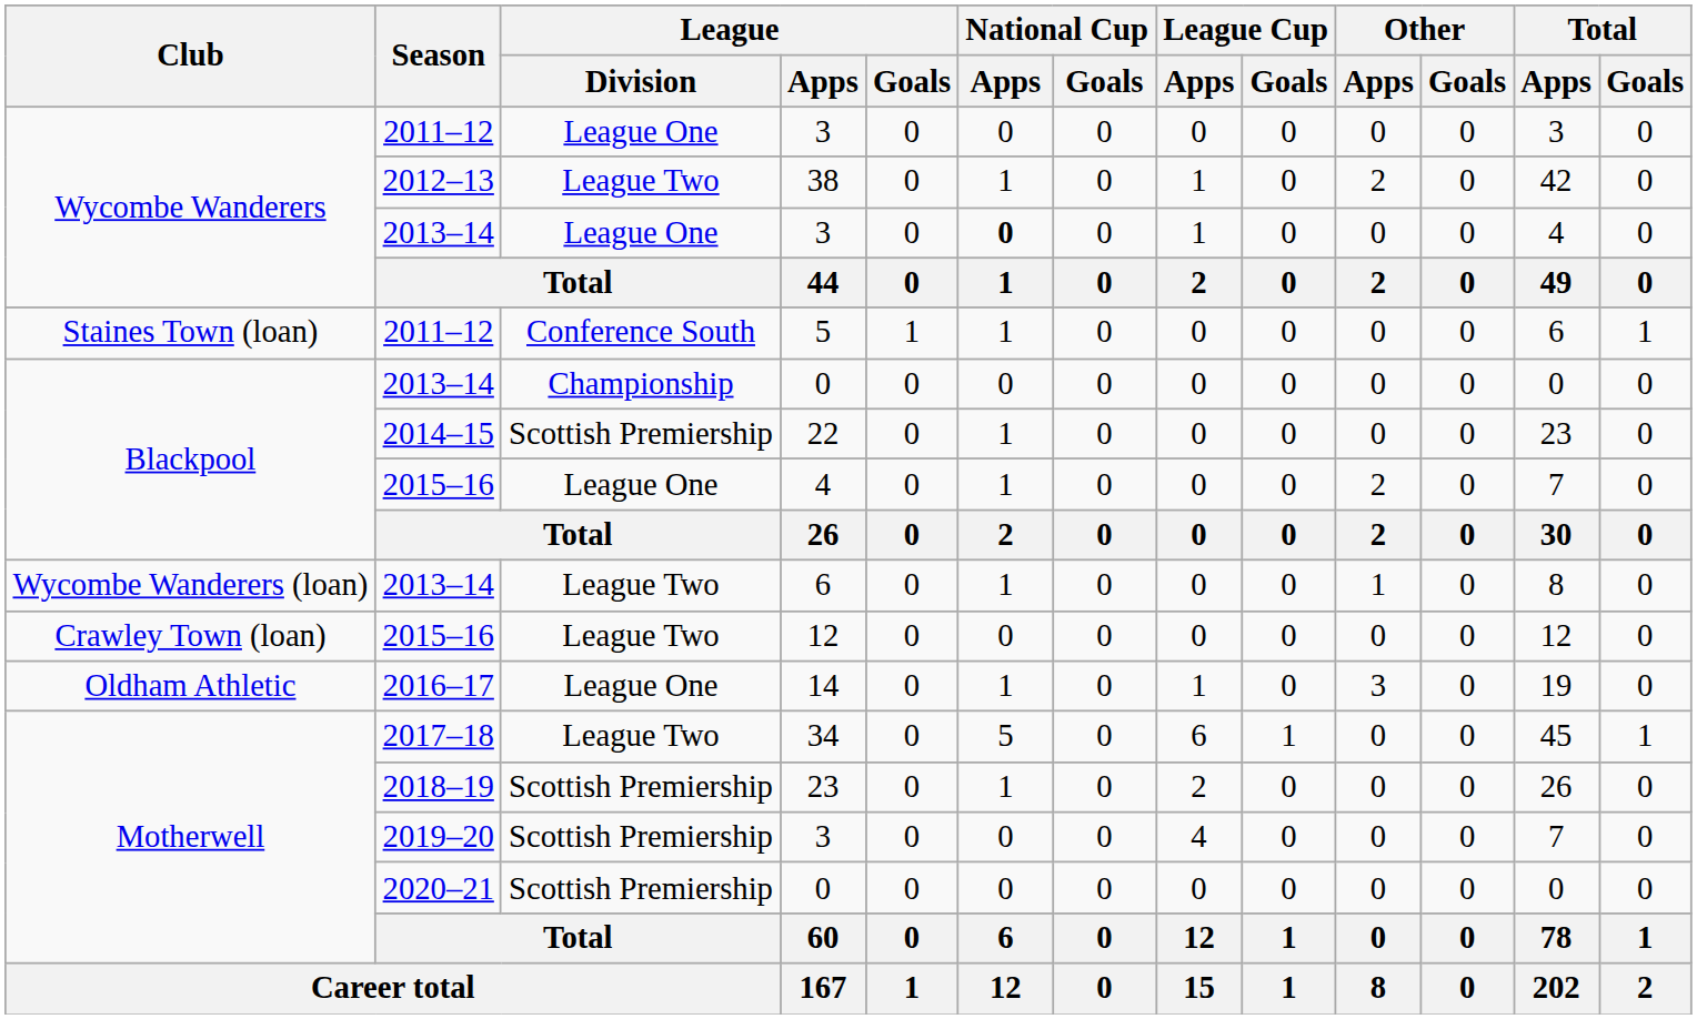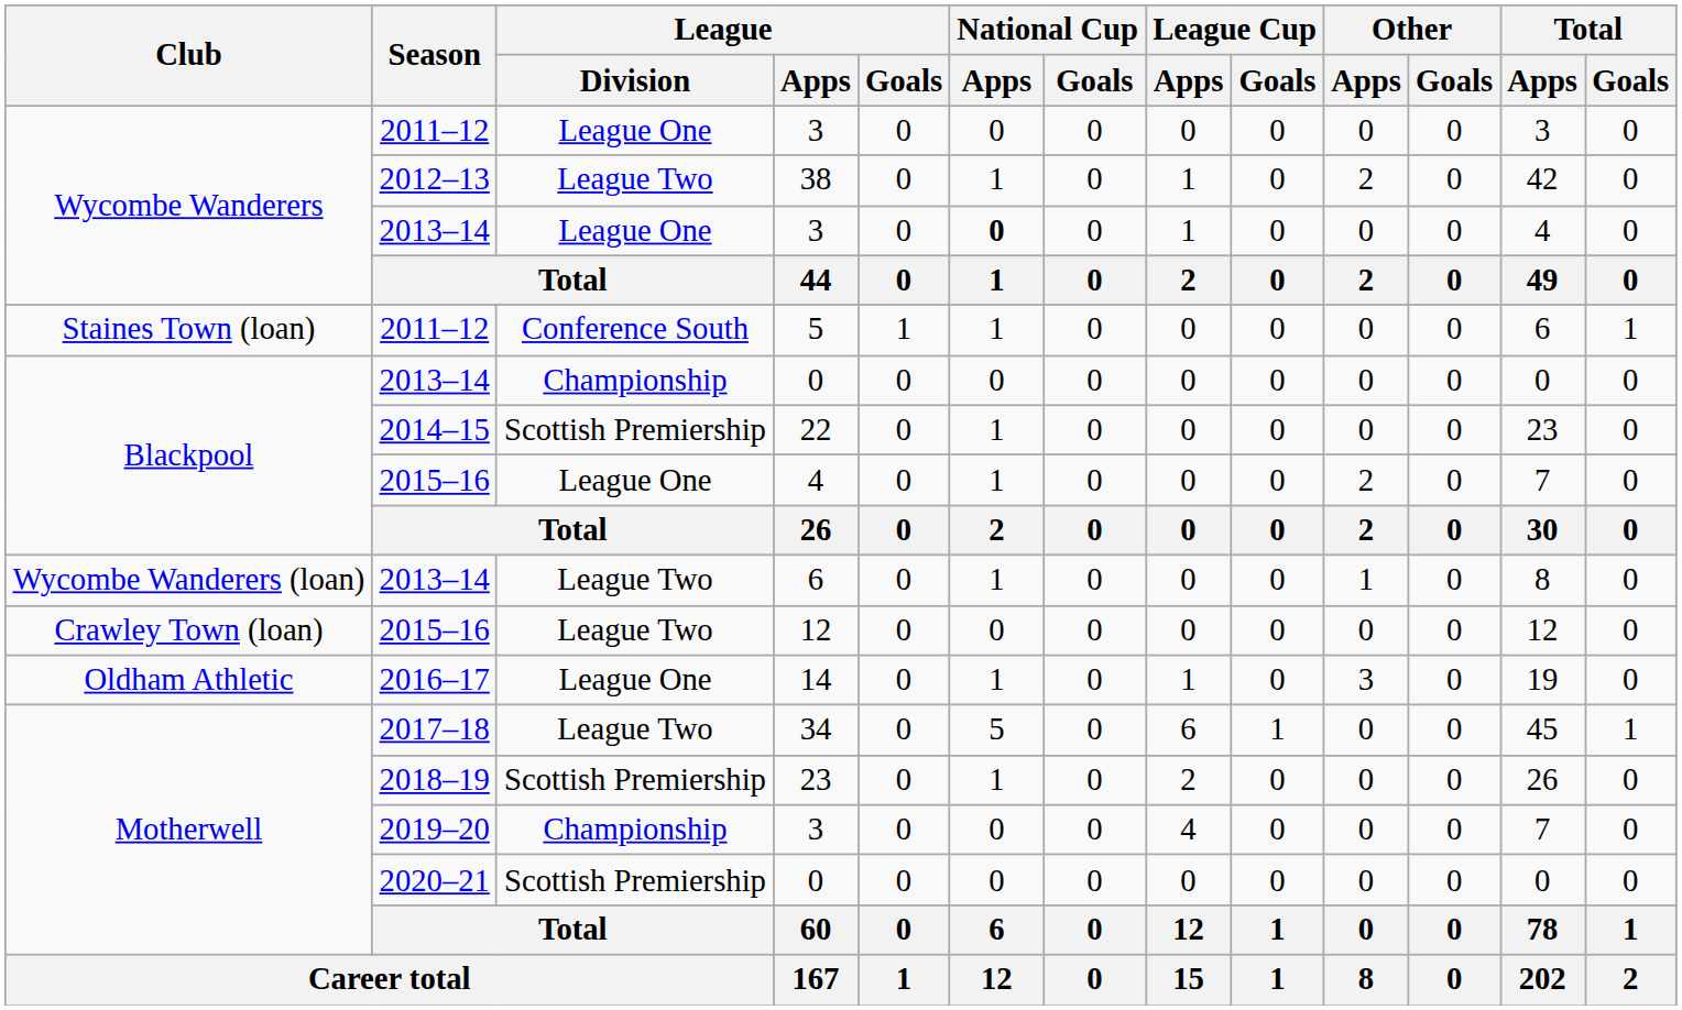 <table class="wikitable" style="text-align: center">
 <tr>
 <th rowspan="2">Club</th>
 <th rowspan="2">Season</th>
 <th colspan="3">League</th>
 <th colspan="2">National Cup</th>
 <th colspan="2">League Cup</th>
 <th colspan="2">Other</th>
 <th colspan="2">Total</th>
 </tr>
 <tr>
 <th>Division</th>
 <th>Apps</th>
 <th>Goals</th>
 <th>Apps</th>
 <th>Goals</th>
 <th>Apps</th>
 <th>Goals</th>
 <th>Apps</th>
 <th>Goals</th>
 <th>Apps</th>
 <th>Goals</th>
 </tr>
 <tr>
 <td rowspan="4"><a href='#'>Wycombe Wanderers</a></td>
 <td><a href='#'>2011–12</a></td>
 <td><a href='#'>League One</a></td>
 <td>3</td>
 <td>0</td>
 <td>0</td>
 <td>0</td>
 <td>0</td>
 <td>0</td>
 <td>0</td>
 <td>0</td>
 <td>3</td>
 <td>0</td>
 </tr>
 <tr>
 <td><a href='#'>2012–13</a></td>
 <td><a href='#'>League Two</a></td>
 <td>38</td>
 <td>0</td>
 <td>1</td>
 <td>0</td>
 <td>1</td>
 <td>0</td>
 <td>2</td>
 <td>0</td>
 <td>42</td>
 <td>0</td>
 </tr>
 <tr>
 <td><a href='#'>2013–14</a></td>
 <td><a href='#'>League One</a></td>
 <td>3</td>
 <td>0</td>
 <td><strong>0</strong></td>
 <td>0</td>
 <td>1</td>
 <td>0</td>
 <td>0</td>
 <td>0</td>
 <td>4</td>
 <td>0</td>
 </tr>
 <tr>
 <th colspan="2">Total</th>
 <th>44</th>
 <th>0</th>
 <th>1</th>
 <th>0</th>
 <th>2</th>
 <th>0</th>
 <th>2</th>
 <th>0</th>
 <th>49</th>
 <th>0</th>
 </tr>
 <tr>
 <td><a href='#'>Staines Town</a> (loan)</td>
 <td><a href='#'>2011–12</a></td>
 <td><a href='#'>Conference South</a></td>
 <td>5</td>
 <td>1</td>
 <td>1</td>
 <td>0</td>
 <td>0</td>
 <td>0</td>
 <td>0</td>
 <td>0</td>
 <td>6</td>
 <td>1</td>
 </tr>
 <tr>
 <td rowspan="4"><a href='#'>Blackpool</a></td>
 <td><a href='#'>2013–14</a></td>
 <td><a href='#'>Championship</a></td>
 <td>0</td>
 <td>0</td>
 <td>0</td>
 <td>0</td>
 <td>0</td>
 <td>0</td>
 <td>0</td>
 <td>0</td>
 <td>0</td>
 <td>0</td>
 </tr>
 <tr>
 <td><a href='#'>2014–15</a></td>
 <td>Scottish Premiership</td>
 <td>22</td>
 <td>0</td>
 <td>1</td>
 <td>0</td>
 <td>0</td>
 <td>0</td>
 <td>0</td>
 <td>0</td>
 <td>23</td>
 <td>0</td>
 </tr>
 <tr>
 <td><a href='#'>2015–16</a></td>
 <td>League One</td>
 <td>4</td>
 <td>0</td>
 <td>1</td>
 <td>0</td>
 <td>0</td>
 <td>0</td>
 <td>2</td>
 <td>0</td>
 <td>7</td>
 <td>0</td>
 </tr>
 <tr>
 <th colspan="2">Total</th>
 <th>26</th>
 <th>0</th>
 <th>2</th>
 <th>0</th>
 <th>0</th>
 <th>0</th>
 <th>2</th>
 <th>0</th>
 <th>30</th>
 <th>0</th>
 </tr>
 <tr>
 <td><a href='#'>Wycombe Wanderers</a> (loan)</td>
 <td><a href='#'>2013–14</a></td>
 <td>League Two</td>
 <td>6</td>
 <td>0</td>
 <td>1</td>
 <td>0</td>
 <td>0</td>
 <td>0</td>
 <td>1</td>
 <td>0</td>
 <td>8</td>
 <td>0</td>
 </tr>
 <tr>
 <td><a href='#'>Crawley Town</a> (loan)</td>
 <td><a href='#'>2015–16</a></td>
 <td>League Two</td>
 <td>12</td>
 <td>0</td>
 <td>0</td>
 <td>0</td>
 <td>0</td>
 <td>0</td>
 <td>0</td>
 <td>0</td>
 <td>12</td>
 <td>0</td>
 </tr>
 <tr>
 <td><a href='#'>Oldham Athletic</a></td>
 <td><a href='#'>2016–17</a></td>
 <td>League One</td>
 <td>14</td>
 <td>0</td>
 <td>1</td>
 <td>0</td>
 <td>1</td>
 <td>0</td>
 <td>3</td>
 <td>0</td>
 <td>19</td>
 <td>0</td>
 </tr>
 <tr>
 <td rowspan=5><a href='#'>Motherwell</a></td>
 <td><a href='#'>2017–18</a></td>
 <td>League Two</td>
 <td>34</td>
 <td>0</td>
 <td>5</td>
 <td>0</td>
 <td>6</td>
 <td>1</td>
 <td>0</td>
 <td>0</td>
 <td>45</td>
 <td>1</td>
 </tr>
 <tr>
 <td><a href='#'>2018–19</a></td>
 <td>Scottish Premiership</td>
 <td>23</td>
 <td>0</td>
 <td>1</td>
 <td>0</td>
 <td>2</td>
 <td>0</td>
 <td>0</td>
 <td>0</td>
 <td>26</td>
 <td>0</td>
 </tr>
 <tr>
 <td><a href='#'>2019–20</a></td>
-<td>Scottish Premiership</td>
+<td><a href='#'>Championship</a></td>
 <td>3</td>
 <td>0</td>
 <td>0</td>
 <td>0</td>
 <td>4</td>
 <td>0</td>
 <td>0</td>
 <td>0</td>
 <td>7</td>
 <td>0</td>
 </tr>
 <tr>
 <td><a href='#'>2020–21</a></td>
 <td>Scottish Premiership</td>
 <td>0</td>
 <td>0</td>
 <td>0</td>
 <td>0</td>
 <td>0</td>
 <td>0</td>
 <td>0</td>
 <td>0</td>
 <td>0</td>
 <td>0</td>
 </tr>
 <tr>
 <th colspan=2>Total</th>
 <th>60</th>
 <th>0</th>
 <th>6</th>
 <th>0</th>
 <th>12</th>
 <th>1</th>
 <th>0</th>
 <th>0</th>
 <th>78</th>
 <th>1</th>
 </tr>
 <tr>
 <th colspan="3">Career total</th>
 <th>167</th>
 <th>1</th>
 <th>12</th>
 <th>0</th>
 <th>15</th>
 <th>1</th>
 <th>8</th>
 <th>0</th>
 <th>202</th>
 <th>2</th>
 </tr>
 </table>
